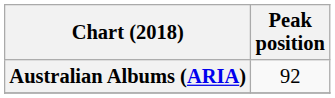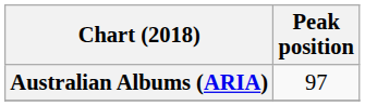 <table class="wikitable sortable plainrowheaders" style="text-align:center">
 <tr>
 <th scope="col">Chart (2018)</th>
 <th scope="col">Peak<br>position</th>
 </tr>
 <tr>
 <th scope="row">Australian Albums (<a href='#'>ARIA</a>)</th>
-<td>92</td>
+<td>97</td>
 </tr>
 <tr>
 </tr>
 <tr>
 </tr>
 </table>
